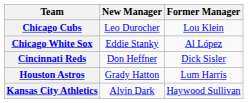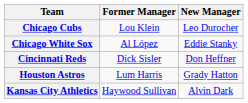 <table class="wikitable plainrowheaders" style="text-align:center;">
 <tr>
 <th>Team</th>
+<th>Former Manager</th>
 <th>New Manager</th>
-<th>Former Manager</th>
 </tr>
 <tr>
 <th scope="row" style="text-align:center;"><a href='#'>Chicago Cubs</a></th>
+<td><a href='#'>Lou Klein</a></td>
 <td><a href='#'>Leo Durocher</a></td>
-<td><a href='#'>Lou Klein</a></td>
 </tr>
 <tr>
 <th scope="row" style="text-align:center;"><a href='#'>Chicago White Sox</a></th>
+<td><a href='#'>Al López</a></td>
 <td><a href='#'>Eddie Stanky</a></td>
-<td><a href='#'>Al López</a></td>
 </tr>
 <tr>
 <th scope="row" style="text-align:center;"><a href='#'>Cincinnati Reds</a></th>
+<td><a href='#'>Dick Sisler</a></td>
 <td><a href='#'>Don Heffner</a></td>
-<td><a href='#'>Dick Sisler</a></td>
 </tr>
 <tr>
 <th scope="row" style="text-align:center;"><a href='#'>Houston Astros</a></th>
+<td><a href='#'>Lum Harris</a></td>
 <td><a href='#'>Grady Hatton</a></td>
-<td><a href='#'>Lum Harris</a></td>
 </tr>
 <tr>
 <th scope="row" style="text-align:center;"><a href='#'>Kansas City Athletics</a></th>
+<td><a href='#'>Haywood Sullivan</a></td>
 <td><a href='#'>Alvin Dark</a></td>
-<td><a href='#'>Haywood Sullivan</a></td>
 </tr>
 </table>
